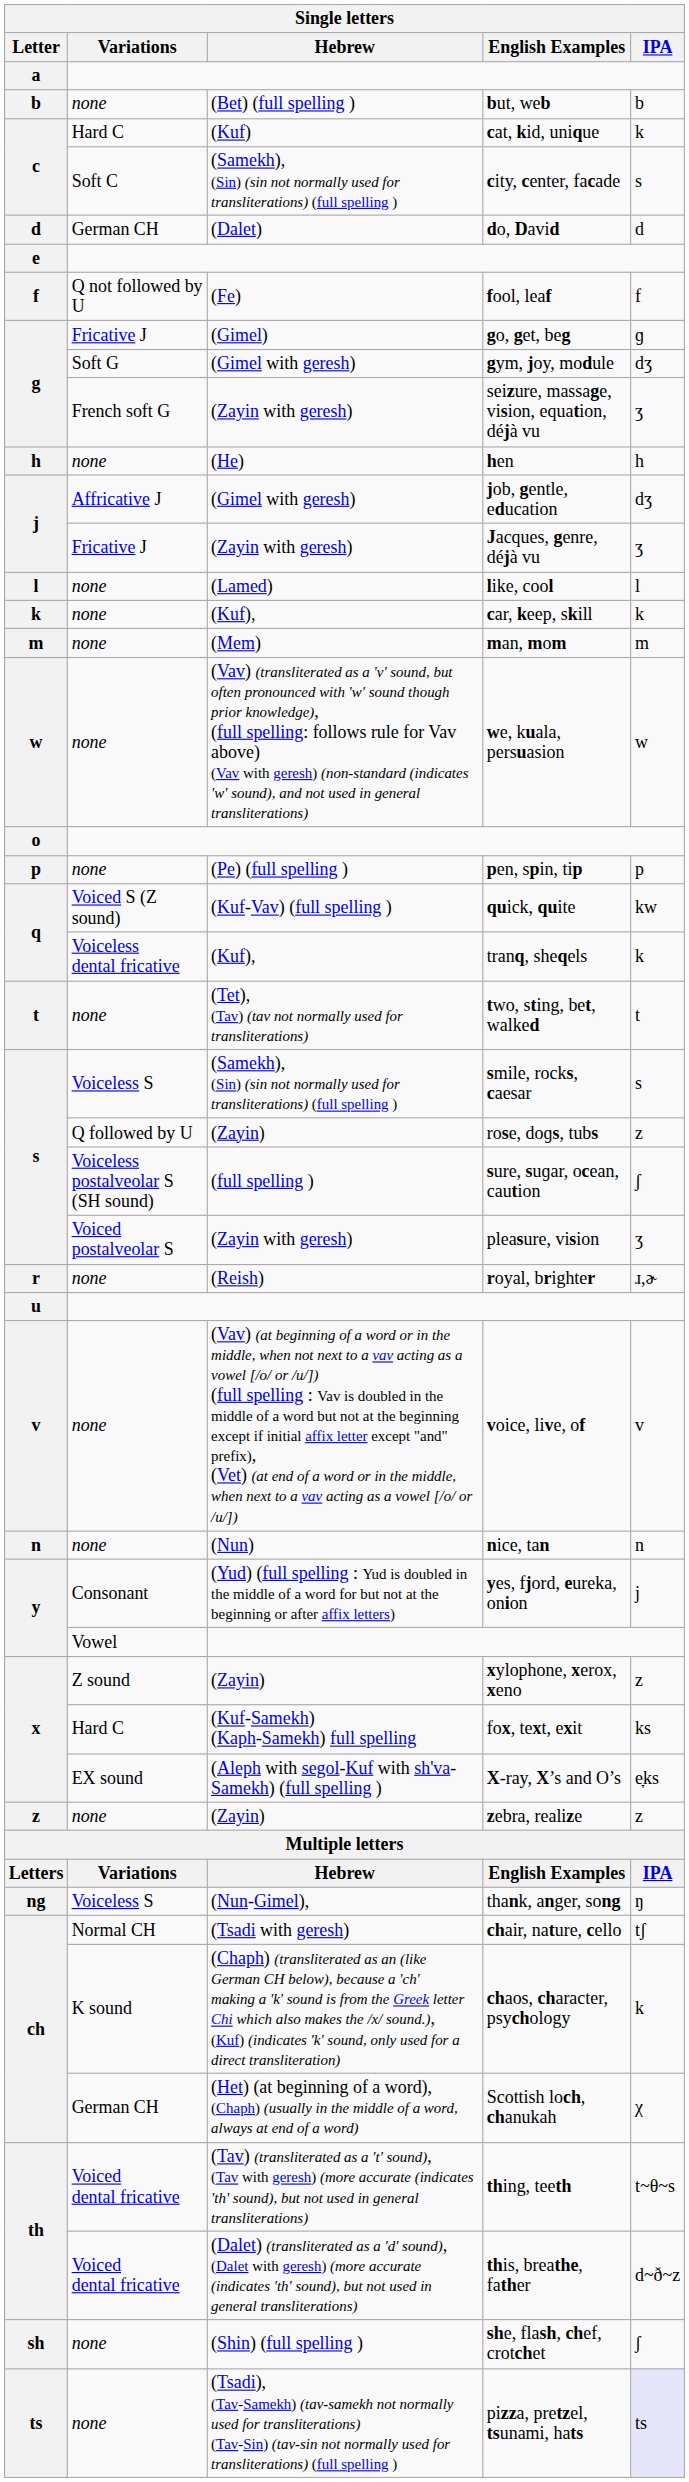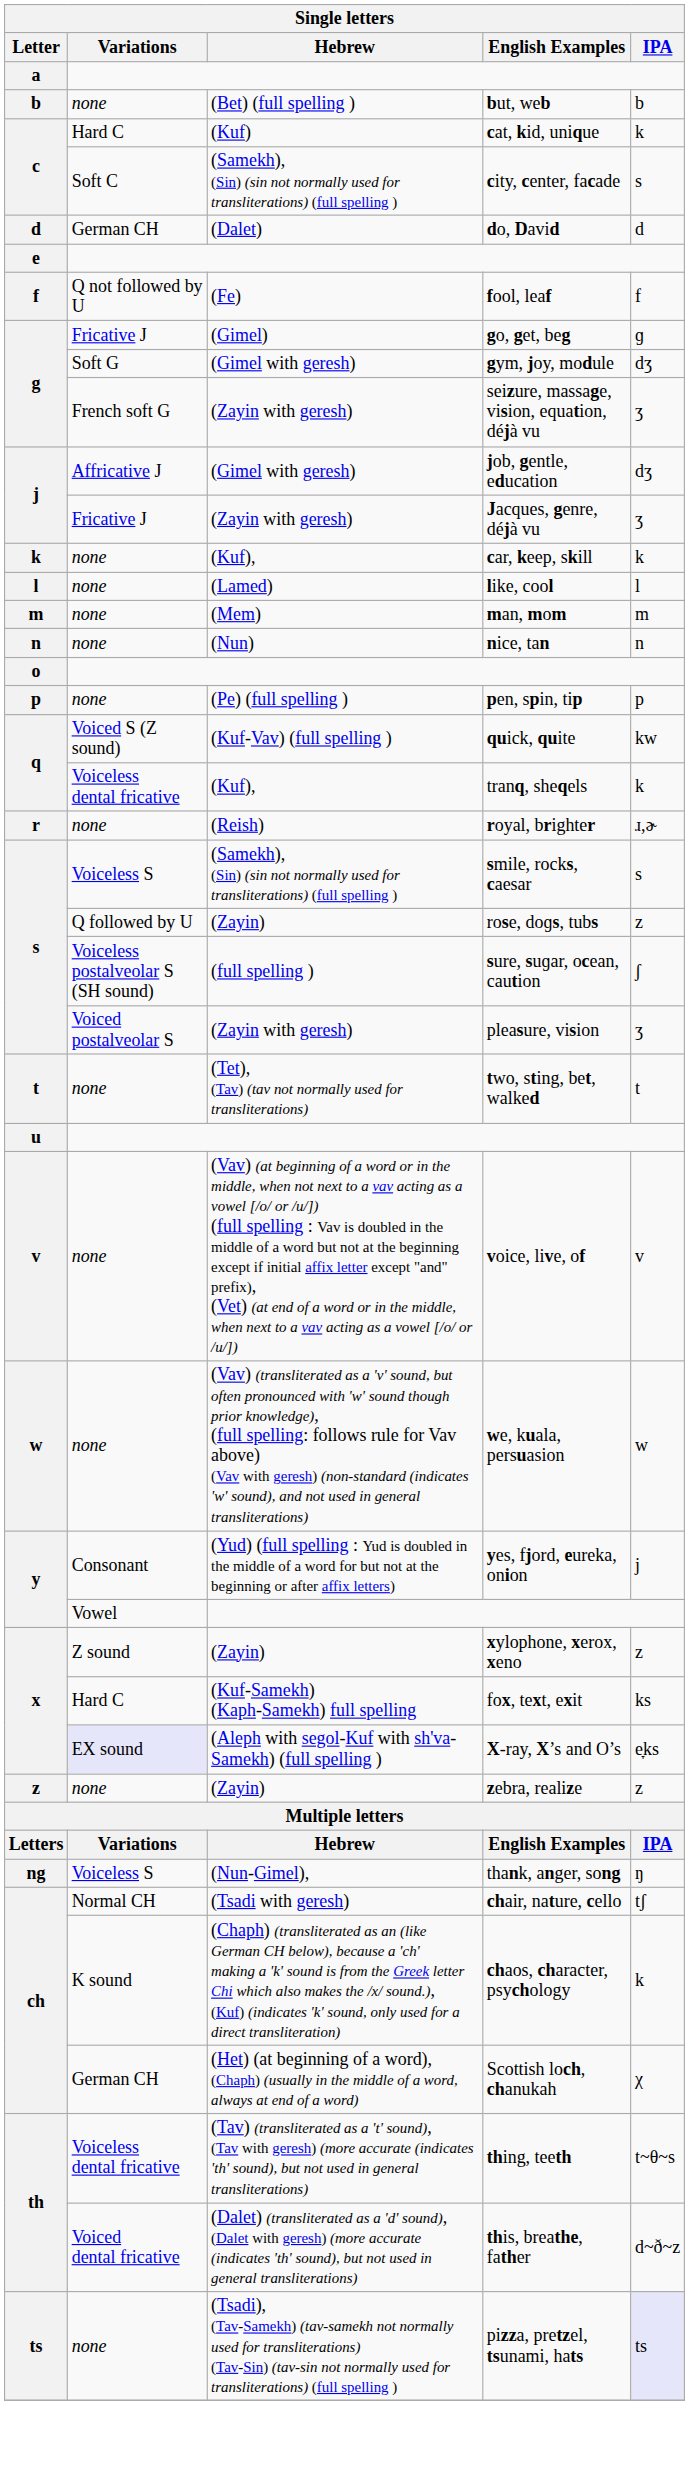 <table class="wikitable">
 <tr>
 <th colspan="5">Single letters</th>
 </tr>
 <tr>
 <th width="0%">Letter</th>
 <th>Variations</th>
 <th>Hebrew</th>
 <th>English Examples</th>
 <th><a href='#'>IPA</a></th>
 </tr>
 <tr>
 <th>a</th>
 <td colspan="4"></td>
 </tr>
 <tr>
 <th>b</th>
 <td><em>none</em></td>
 <td> (<a href='#'>Bet</a>) (<a href='#'>full spelling</a> )</td>
 <td><strong>b</strong>ut, we<strong>b</strong></td>
 <td>b</td>
 </tr>
 <tr>
 <th ! rowspan="2">c</th>
 <td>Hard C</td>
 <td> (<a href='#'>Kuf</a>)</td>
 <td><strong>c</strong>at, <strong>k</strong>id, uni<strong>q</strong>ue</td>
 <td>k</td>
 </tr>
 <tr>
 <td>Soft C</td>
 <td> (<a href='#'>Samekh</a>),<br><small>  (<a href='#'>Sin</a>) <em>(sin not normally used for transliterations)</em> (<a href='#'>full spelling</a> )</small></td>
 <td><strong>c</strong>ity, <strong>c</strong>enter, fa<strong>c</strong>ade</td>
 <td>s</td>
 </tr>
 <tr>
 <th>d</th>
 <td>German CH</td>
 <td> (<a href='#'>Dalet</a>)</td>
 <td><strong>d</strong>o, <strong>D</strong>avi<strong>d</strong></td>
 <td>d</td>
 </tr>
 <tr>
 <th>e</th>
 <td colspan="4"></td>
 </tr>
 <tr>
 <th>f</th>
 <td>Q not followed by U</td>
 <td> (<a href='#'>Fe</a>)</td>
 <td><strong>f</strong>ool, lea<strong>f</strong></td>
 <td>f</td>
 </tr>
 <tr>
 <th ! rowspan="3">g</th>
 <td><a href='#'>Fricative</a> J</td>
 <td> (<a href='#'>Gimel</a>)</td>
 <td><strong>g</strong>o, <strong>g</strong>et, be<strong>g</strong></td>
 <td>ɡ</td>
 </tr>
 <tr>
 <td>Soft G</td>
 <td> (<a href='#'>Gimel</a> with <a href='#'>geresh</a>)</td>
 <td><strong>g</strong>ym, <strong>j</strong>oy, mo<strong>d</strong>ule</td>
 <td>dʒ</td>
 </tr>
 <tr>
 <td>French soft G</td>
 <td> (<a href='#'>Zayin</a> with <a href='#'>geresh</a>)</td>
 <td>sei<strong>z</strong>ure, massa<strong>g</strong>e, vi<strong>s</strong>ion, equa<strong>t</strong>ion, dé<strong>j</strong>à vu</td>
 <td>ʒ</td>
 </tr>
 <tr>
-<th>h</th>
-<td><em>none</em></td>
-<td> (<a href='#'>He</a>)</td>
-<td><strong>h</strong>en</td>
-<td>h</td>
-</tr>
-<tr>
 <th ! rowspan="2">j</th>
 <td><a href='#'>Affricative</a> J</td>
 <td> (<a href='#'>Gimel</a> with <a href='#'>geresh</a>)</td>
 <td><strong>j</strong>ob, <strong>g</strong>entle, e<strong>d</strong>ucation</td>
 <td>dʒ</td>
 </tr>
 <tr>
 <td><a href='#'>Fricative</a> J</td>
 <td> (<a href='#'>Zayin</a> with <a href='#'>geresh</a>)</td>
 <td><strong>J</strong>acques, <strong>g</strong>enre, dé<strong>j</strong>à vu</td>
 <td>ʒ</td>
 </tr>
 <tr>
+<th>k</th>
+<td><em>none</em></td>
+<td> (<a href='#'>Kuf</a>),<br></td>
+<td><strong>c</strong>ar, <strong>k</strong>eep, s<strong>k</strong>ill</td>
+<td>k</td>
+</tr>
+<tr>
 <th>l</th>
 <td><em>none</em></td>
 <td> (<a href='#'>Lamed</a>)</td>
 <td><strong>l</strong>ike, coo<strong>l</strong></td>
 <td>l</td>
-</tr>
-<tr>
-<th>k</th>
-<td><em>none</em></td>
-<td> (<a href='#'>Kuf</a>),<br></td>
-<td><strong>c</strong>ar, <strong>k</strong>eep, s<strong>k</strong>ill</td>
-<td>k</td>
 </tr>
 <tr>
 <th>m</th>
 <td><em>none</em></td>
 <td> (<a href='#'>Mem</a>)</td>
 <td><strong>m</strong>an, <strong>m</strong>o<strong>m</strong></td>
 <td>m</td>
 </tr>
 <tr>
-<th>w</th>
+<th>n</th>
 <td><em>none</em></td>
-<td> (<a href='#'>Vav</a>) <small><em>(transliterated as a 'v' sound, but often pronounced with 'w' sound though prior knowledge)</em></small>,<br>(<a href='#'>full spelling</a>: follows rule for Vav above)<br><small> (<a href='#'>Vav</a> with <a href='#'>geresh</a>) <em>(non-standard (indicates 'w' sound), and not used in general transliterations)</em></small></td>
-<td><strong>w</strong>e, k<strong>u</strong>ala, pers<strong>u</strong>asion</td>
-<td>w</td>
+<td> (<a href='#'>Nun</a>)</td>
+<td><strong>n</strong>ice, ta<strong>n</strong></td>
+<td>n</td>
 </tr>
 <tr>
 <th>o</th>
 <td colspan="4"></td>
 </tr>
 <tr>
 <th>p</th>
 <td><em>none</em></td>
 <td> (<a href='#'>Pe</a>) (<a href='#'>full spelling</a> )</td>
 <td><strong>p</strong>en, s<strong>p</strong>in, ti<strong>p</strong></td>
 <td>p</td>
 </tr>
 <tr>
 <th ! rowspan="2">q</th>
 <td><a href='#'>Voiced</a> S (Z sound)</td>
 <td> (<a href='#'>Kuf</a>-<a href='#'>Vav</a>) (<a href='#'>full spelling</a> )</td>
 <td><strong>qu</strong>ick, <strong>qu</strong>ite</td>
 <td>kw</td>
 </tr>
 <tr>
 <td><a href='#'>Voiceless</a><br><a href='#'>dental fricative</a></td>
 <td> (<a href='#'>Kuf</a>),<br></td>
 <td>tran<strong>q</strong>, she<strong>q</strong>els</td>
 <td>k</td>
 </tr>
 <tr>
-<th>t</th>
+<th>r</th>
 <td><em>none</em></td>
-<td> (<a href='#'>Tet</a>),<br><small> (<a href='#'>Tav</a>) <em>(tav not normally used for transliterations)</em></small></td>
-<td><strong>t</strong>wo, s<strong>t</strong>ing, be<strong>t</strong>, walke<strong>d</strong></td>
-<td>t</td>
+<td> (<a href='#'>Reish</a>)</td>
+<td><strong>r</strong>oyal, b<strong>r</strong>ighte<strong>r</strong></td>
+<td>ɹ,ɚ</td>
 </tr>
 <tr>
 <th ! rowspan="4">s</th>
 <td><a href='#'>Voiceless</a> S</td>
 <td>  (<a href='#'>Samekh</a>),<br><small>  (<a href='#'>Sin</a>) <em>(sin not normally used for transliterations)</em> (<a href='#'>full spelling</a> )</small></td>
 <td><strong>s</strong>mile, rock<strong>s</strong>, <strong>c</strong>aesar</td>
 <td>s</td>
 </tr>
 <tr>
 <td>Q followed by U</td>
 <td>  (<a href='#'>Zayin</a>)</td>
 <td>ro<strong>s</strong>e, doɡ<strong>s</strong>, tub<strong>s</strong></td>
 <td>z</td>
 </tr>
 <tr>
 <td><a href='#'>Voiceless postalveolar</a> S (SH sound)</td>
 <td> (<a href='#'>full spelling</a> )</td>
 <td><strong>s</strong>ure, <strong>s</strong>uɡar, o<strong>c</strong>ean, cau<strong>t</strong>ion</td>
 <td>ʃ</td>
 </tr>
 <tr>
 <td><a href='#'>Voiced postalveolar</a> S</td>
 <td> (<a href='#'>Zayin</a> with <a href='#'>geresh</a>)</td>
 <td>plea<strong>s</strong>ure, vi<strong>s</strong>ion</td>
 <td>ʒ</td>
 </tr>
 <tr>
-<th>r</th>
+<th>t</th>
 <td><em>none</em></td>
-<td> (<a href='#'>Reish</a>)</td>
-<td><strong>r</strong>oyal, b<strong>r</strong>ighte<strong>r</strong></td>
-<td>ɹ,ɚ</td>
+<td> (<a href='#'>Tet</a>),<br><small> (<a href='#'>Tav</a>) <em>(tav not normally used for transliterations)</em></small></td>
+<td><strong>t</strong>wo, s<strong>t</strong>ing, be<strong>t</strong>, walke<strong>d</strong></td>
+<td>t</td>
 </tr>
 <tr>
 <th>u</th>
 <td colspan="4"></td>
 </tr>
 <tr>
 <th>v</th>
 <td><em>none</em></td>
 <td> (<a href='#'>Vav</a>) <small><em>(at beginning of a word or in the middle, when not next to a <a href='#'>vav</a> acting as a vowel [/o/ or /u/])</em></small><br>(<a href='#'>full spelling</a> : <small>Vav is doubled in the middle of a word but not at the beginning except if initial <a href='#'>affix letter</a> except "and" prefix)</small>,<br> (<a href='#'>Vet</a>) <small><em>(at end of a word or in the middle, when next to a <a href='#'>vav</a> acting as a vowel [/o/ or /u/])</em></small></td>
 <td><strong>v</strong>oice, li<strong>v</strong>e, o<strong>f</strong></td>
 <td>v</td>
 </tr>
 <tr>
-<th>n</th>
+<th>w</th>
 <td><em>none</em></td>
-<td> (<a href='#'>Nun</a>)</td>
-<td><strong>n</strong>ice, ta<strong>n</strong></td>
-<td>n</td>
+<td> (<a href='#'>Vav</a>) <small><em>(transliterated as a 'v' sound, but often pronounced with 'w' sound though prior knowledge)</em></small>,<br>(<a href='#'>full spelling</a>: follows rule for Vav above)<br><small> (<a href='#'>Vav</a> with <a href='#'>geresh</a>) <em>(non-standard (indicates 'w' sound), and not used in general transliterations)</em></small></td>
+<td><strong>w</strong>e, k<strong>u</strong>ala, pers<strong>u</strong>asion</td>
+<td>w</td>
 </tr>
 <tr>
 <th ! rowspan="2">y</th>
 <td>Consonant</td>
 <td> (<a href='#'>Yud</a>) (<a href='#'>full spelling</a> : <small>Yud is doubled in the middle of a word for  but not at the beginning or after <a href='#'>affix letters</a>)</small></td>
 <td><strong>y</strong>es, f<strong>j</strong>ord, <strong>e</strong>ureka, on<strong>i</strong>on</td>
 <td>j</td>
 </tr>
 <tr>
 <td>Vowel</td>
 <td colspan="3"></td>
 </tr>
 <tr>
 <th ! rowspan="3">x</th>
 <td>Z sound</td>
 <td>  (<a href='#'>Zayin</a>)</td>
 <td><strong>x</strong>ylophone, <strong>x</strong>erox, <strong>x</strong>eno</td>
 <td>z</td>
 </tr>
 <tr>
 <td>Hard C</td>
 <td> (<a href='#'>Kuf</a>-<a href='#'>Samekh</a>)<br> (<a href='#'>Kaph</a>-<a href='#'>Samekh</a>) <a href='#'>full spelling</a> </td>
 <td>fo<strong>x</strong>, te<strong>x</strong>t, e<strong>x</strong>it</td>
 <td>ks</td>
 </tr>
 <tr>
-<td>EX sound</td>
+<td style="background: lavender;">EX sound</td>
 <td>  (<a href='#'>Aleph</a> with <a href='#'>segol</a>-<a href='#'>Kuf</a> with <a href='#'>sh'va</a>-<a href='#'>Samekh</a>) (<a href='#'>full spelling</a> )</td>
 <td><strong>X</strong>-ray, <strong>X</strong>’s and O’s</td>
 <td>e̞ks</td>
 </tr>
 <tr>
 <th>z</th>
 <td><em>none</em></td>
 <td>  (<a href='#'>Zayin</a>)</td>
 <td><strong>z</strong>ebra, reali<strong>z</strong>e</td>
 <td>z</td>
 </tr>
 <tr>
 <th colspan="5">Multiple letters</th>
 </tr>
 <tr>
 <th>Letters</th>
 <th>Variations</th>
 <th>Hebrew</th>
 <th>English Examples</th>
 <th><a href='#'>IPA</a></th>
 </tr>
 <tr>
 <th>ng</th>
 <td><a href='#'>Voiceless</a> S</td>
 <td> (<a href='#'>Nun</a>-<a href='#'>Gimel</a>),</td>
 <td>tha<strong>n</strong>k, a<strong>n</strong>ger, so<strong>ng</strong></td>
 <td>ŋ</td>
 </tr>
 <tr>
 <th ! rowspan="3">ch</th>
 <td>Normal CH</td>
 <td> (<a href='#'>Tsadi</a> with <a href='#'>geresh</a>)</td>
 <td><strong>ch</strong>air, na<strong>t</strong>ure, <strong>c</strong>ello</td>
 <td>tʃ</td>
 </tr>
 <tr>
 <td>K sound</td>
 <td> (<a href='#'>Chaph</a>) <small><em>(transliterated as an  (like German CH below), because a 'ch'<br>making a 'k' sound is from the <a href='#'>Greek</a> letter <a href='#'>Chi</a> which also makes the /x/ sound.)</em></small>,<br> <small>(<a href='#'>Kuf</a>) <em>(indicates 'k' sound, only used for a direct transliteration)</em></small></td>
 <td><strong>ch</strong>aos, <strong>ch</strong>aracter, psy<strong>ch</strong>ology</td>
 <td>k</td>
 </tr>
 <tr>
 <td>German CH</td>
 <td> (<a href='#'>Het</a>) (at beginning of a word),<br><small> (<a href='#'>Chaph</a>) <em>(usually in the middle of a word, always at end of a word)</em></small></td>
 <td>Scottish lo<strong>ch</strong>, <strong>ch</strong>anukah</td>
 <td>χ</td>
 </tr>
 <tr>
 <th ! rowspan="2">th</th>
-<td><a href='#'>Voiced</a><br><a href='#'>dental fricative</a></td>
+<td><a href='#'>Voiceless</a><br><a href='#'>dental fricative</a></td>
 <td> (<a href='#'>Tav</a>) <small><em>(transliterated as a 't' sound)</em></small>,<br><small> (<a href='#'>Tav</a> with <a href='#'>geresh</a>) <em>(more accurate (indicates 'th' sound), but not used in general transliterations)</em></small></td>
 <td><strong>th</strong>ing, tee<strong>th</strong></td>
 <td>t~θ~s</td>
 </tr>
 <tr>
 <td><a href='#'>Voiced</a><br><a href='#'>dental fricative</a></td>
 <td> (<a href='#'>Dalet</a>) <small><em>(transliterated as a 'd' sound)</em></small>,<br><small> (<a href='#'>Dalet</a> with <a href='#'>geresh</a>) <em>(more accurate (indicates  'th' sound), but not used in general transliterations)</em></small></td>
 <td><strong>th</strong>is, brea<strong>the</strong>, fa<strong>th</strong>er</td>
 <td>d~ð~z</td>
 </tr>
 <tr>
-<th>sh</th>
-<td><em>none</em></td>
-<td> (<a href='#'>Shin</a>) (<a href='#'>full spelling</a> )</td>
-<td><strong>sh</strong>e, fla<strong>sh</strong>, <strong>ch</strong>ef, crot<strong>ch</strong>et</td>
-<td>ʃ</td>
-</tr>
-<tr>
 <th>ts</th>
 <td><em>none</em></td>
 <td> (<a href='#'>Tsadi</a>),<br><small> (<a href='#'>Tav</a>-<a href='#'>Samekh</a>) <em>(tav-samekh not normally used for transliterations)</em><br> (<a href='#'>Tav</a>-<a href='#'>Sin</a>)  <em>(tav-sin not normally used for transliterations)</em> (<a href='#'>full spelling</a> )</small></td>
 <td>pi<strong>zz</strong>a, pre<strong>tz</strong>el, <strong>ts</strong>unami, ha<strong>ts</strong></td>
 <td style="background: lavender;">ts</td>
 </tr>
 <tr>
 </tr>
 </table>
